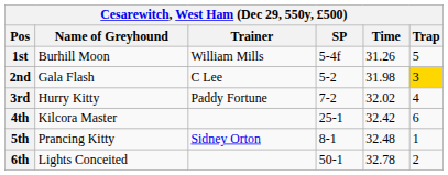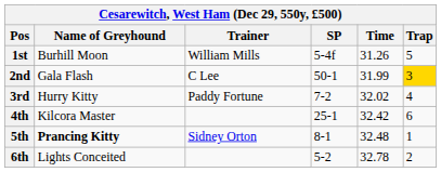 <table class="wikitable">
 <tr>
 <th colspan="6"><a href='#'>Cesarewitch</a>, <a href='#'>West Ham</a> (Dec 29, 550y, £500)</th>
 </tr>
 <tr>
 <th width=30>Pos</th>
 <th width=180>Name of Greyhound</th>
 <th width=150>Trainer</th>
 <th width=50>SP</th>
 <th width=50>Time</th>
 <th width=30>Trap</th>
 </tr>
 <tr>
 <th>1st</th>
 <td>Burhill Moon</td>
 <td>William Mills</td>
 <td>5-4f</td>
 <td>31.26</td>
 <td>5</td>
 </tr>
 <tr>
 <th>2nd</th>
 <td>Gala Flash</td>
 <td>C Lee</td>
-<td>5-2</td>
-<td>31.98</td>
+<td>50-1</td>
+<td>31.99</td>
 <td style="background: gold;">3</td>
 </tr>
 <tr>
 <th>3rd</th>
 <td>Hurry Kitty</td>
 <td>Paddy Fortune</td>
 <td>7-2</td>
 <td>32.02</td>
 <td>4</td>
 </tr>
 <tr>
 <th>4th</th>
 <td>Kilcora Master</td>
 <td></td>
 <td>25-1</td>
 <td>32.42</td>
 <td>6</td>
 </tr>
 <tr>
 <th>5th</th>
-<td>Prancing Kitty</td>
+<td><strong>Prancing Kitty</strong></td>
 <td><a href='#'>Sidney Orton</a></td>
 <td>8-1</td>
 <td>32.48</td>
 <td>1</td>
 </tr>
 <tr>
 <th>6th</th>
 <td>Lights Conceited</td>
 <td></td>
-<td>50-1</td>
+<td>5-2</td>
 <td>32.78</td>
 <td>2</td>
 </tr>
 </table>
